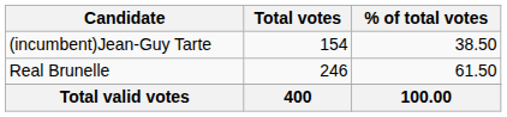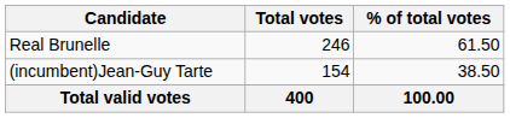 <table class="wikitable" width="475">
 <tr>
 <th align="left">Candidate</th>
 <th align="right">Total votes</th>
 <th align="right">% of total votes</th>
 </tr>
 <tr>
+<td align="left">Real Brunelle</td>
+<td align="right">246</td>
+<td align="right">61.50</td>
+</tr>
+<tr>
 <td align="left">(incumbent)Jean-Guy Tarte</td>
 <td align="right">154</td>
 <td align="right">38.50</td>
-</tr>
-<tr>
-<td align="left">Real Brunelle</td>
-<td align="right">246</td>
-<td align="right">61.50</td>
 </tr>
 <tr>
 </tr>
 <tr bgcolor="#EEEEEE">
 <th align="left">Total valid votes</th>
 <th align="right"><strong>400</strong></th>
 <th align="right"><strong>100.00</strong></th>
 </tr>
 </table>
